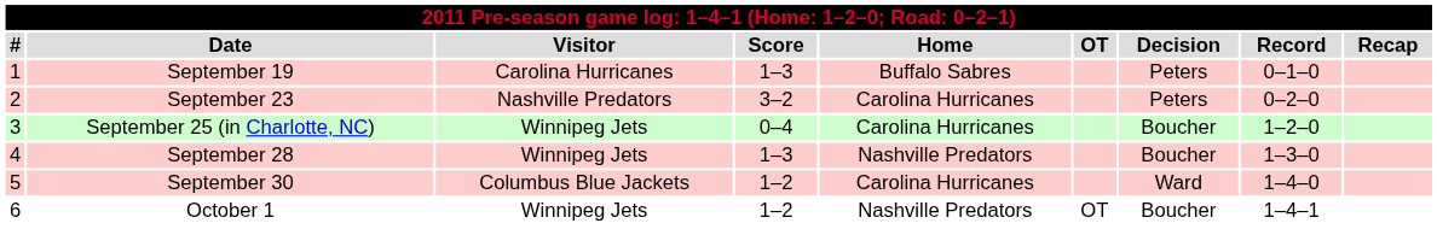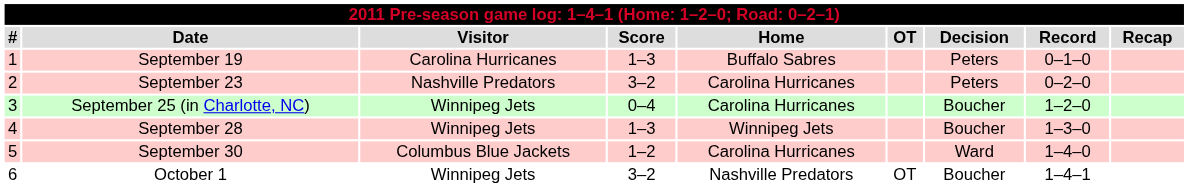 <table class="toccolours collapsible collapsed" width=90% style="clear:both; margin:1.5em auto; text-align:center">
 <tr>
 <th colspan=11 style="background:black;color:#d40026;">2011 Pre-season game log: 1–4–1 (Home: 1–2–0; Road: 0–2–1)</th>
 </tr>
 <tr align="center" bgcolor="#dddddd">
 <td><strong>#</strong></td>
 <td><strong>Date</strong></td>
 <td><strong>Visitor</strong></td>
 <td><strong>Score</strong></td>
 <td><strong>Home</strong></td>
 <td><strong>OT</strong></td>
 <td><strong>Decision</strong></td>
 <td><strong>Record</strong></td>
 <td><strong>Recap</strong></td>
 </tr>
 <tr align="center" bgcolor="#ffcccc">
 <td>1</td>
 <td>September 19</td>
 <td>Carolina Hurricanes</td>
 <td>1–3</td>
 <td>Buffalo Sabres</td>
 <td></td>
 <td>Peters</td>
 <td>0–1–0</td>
 <td></td>
 </tr>
 <tr align="center" bgcolor="#ffcccc">
 <td>2</td>
 <td>September 23</td>
 <td>Nashville Predators</td>
 <td>3–2</td>
 <td>Carolina Hurricanes</td>
 <td></td>
 <td>Peters</td>
 <td>0–2–0</td>
 <td></td>
 </tr>
 <tr align="center" bgcolor="#ccffcc">
 <td>3</td>
 <td>September 25 (in <a href='#'>Charlotte, NC</a>)</td>
 <td>Winnipeg Jets</td>
 <td>0–4</td>
 <td>Carolina Hurricanes</td>
 <td></td>
 <td>Boucher</td>
 <td>1–2–0</td>
 <td></td>
 </tr>
 <tr align="center" bgcolor="ffcccc">
 <td>4</td>
 <td>September 28</td>
 <td>Winnipeg Jets</td>
 <td>1–3</td>
-<td>Nashville Predators</td>
+<td>Winnipeg Jets</td>
 <td></td>
 <td>Boucher</td>
 <td>1–3–0</td>
 <td></td>
 </tr>
 <tr align="center" bgcolor="ffcccc">
 <td>5</td>
 <td>September 30</td>
 <td>Columbus Blue Jackets</td>
 <td>1–2</td>
 <td>Carolina Hurricanes</td>
 <td></td>
 <td>Ward</td>
 <td>1–4–0</td>
 <td></td>
 </tr>
 <tr align="center" bgcolor="white">
 <td>6</td>
 <td>October 1</td>
 <td>Winnipeg Jets</td>
-<td>1–2</td>
+<td>3–2</td>
 <td>Nashville Predators</td>
 <td>OT</td>
 <td>Boucher</td>
 <td>1–4–1</td>
 <td></td>
 </tr>
 </table>
